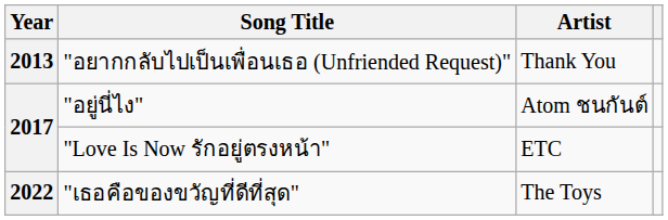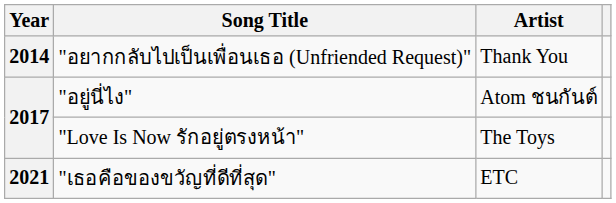 <table class="wikitable sortable plainrowheaders">
 <tr>
 <th scope="col">Year</th>
 <th scope="col">Song Title</th>
 <th scope="col">Artist</th>
 <th class="unsortable" scope="col"></th>
 </tr>
 <tr>
-<th scope="row">2013</th>
+<th scope="row">2014</th>
 <td>"อยากกลับไปเป็นเพื่อนเธอ (Unfriended Request)"</td>
 <td>Thank You</td>
 <td></td>
 </tr>
 <tr>
 <th rowspan="2" scope="row">2017</th>
 <td>"อยู่นี่ไง"</td>
 <td>Atom ชนกันต์</td>
 <td></td>
 </tr>
 <tr>
 <td>"Love Is Now รักอยู่ตรงหน้า"</td>
+<td>The Toys</td>
+<td></td>
+</tr>
+<tr>
+<th scope="row">2021</th>
+<td>"เธอคือของขวัญที่ดีที่สุด"</td>
 <td>ETC</td>
 <td></td>
 </tr>
-<tr>
-<th scope="row">2022</th>
-<td>"เธอคือของขวัญที่ดีที่สุด"</td>
-<td>The Toys</td>
-<td></td>
-</tr>
 </table>
